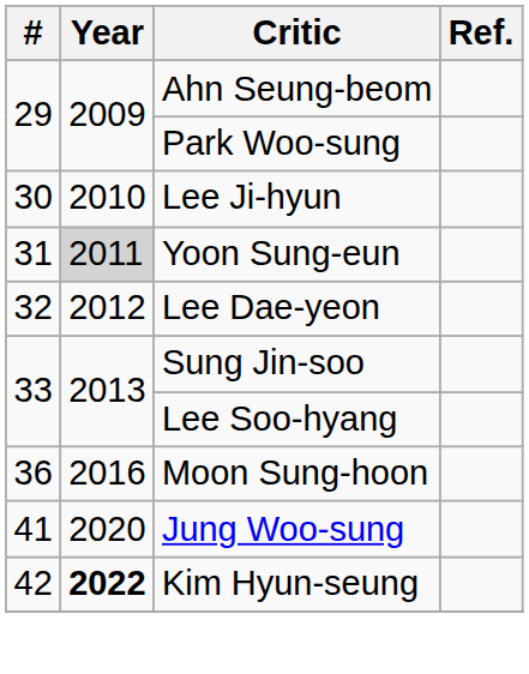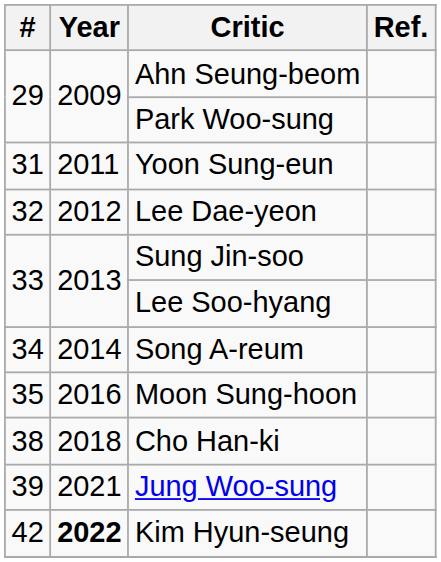 <table class="wikitable">
 <tr>
 <th>#</th>
 <th>Year</th>
 <th>Critic</th>
 <th>Ref.</th>
 </tr>
 <tr>
 <td rowspan=2>29</td>
 <td rowspan=2>2009</td>
 <td>Ahn Seung-beom</td>
 <td></td>
 </tr>
 <tr>
 <td>Park Woo-sung</td>
 <td></td>
 </tr>
 <tr>
-<td>30</td>
-<td>2010</td>
-<td>Lee Ji-hyun</td>
-<td></td>
-</tr>
-<tr>
 <td>31</td>
-<td style="background: lightgrey;">2011</td>
+<td>2011</td>
 <td>Yoon Sung-eun</td>
 <td></td>
 </tr>
 <tr>
 <td>32</td>
 <td>2012</td>
 <td>Lee Dae-yeon</td>
 <td></td>
 </tr>
 <tr>
 <td rowspan=2>33</td>
 <td rowspan=2>2013</td>
 <td>Sung Jin-soo</td>
 <td></td>
 </tr>
 <tr>
 <td>Lee Soo-hyang</td>
 <td></td>
 </tr>
 <tr>
-<td>36</td>
+<td>34</td>
+<td>2014</td>
+<td>Song A-reum</td>
+<td></td>
+</tr>
+<tr>
+<td>35</td>
 <td>2016</td>
 <td>Moon Sung-hoon</td>
 <td></td>
 </tr>
 <tr>
-<td>41</td>
-<td>2020</td>
+<td>38</td>
+<td>2018</td>
+<td>Cho Han-ki</td>
+<td></td>
+</tr>
+<tr>
+<td>39</td>
+<td>2021</td>
 <td><a href='#'>Jung Woo-sung</a></td>
 <td></td>
 </tr>
 <tr>
 <td>42</td>
 <td><strong>2022</strong></td>
 <td>Kim Hyun-seung</td>
 <td></td>
 </tr>
 <tr>
 </tr>
 </table>
